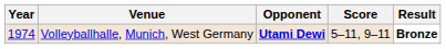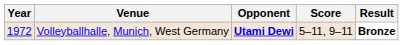 <table class="sortable wikitable" style="font-size: 90%;">
 <tr>
 <th>Year</th>
 <th>Venue</th>
 <th>Opponent</th>
 <th>Score</th>
 <th>Result</th>
 </tr>
 <tr style="background:#F3E6D7">
-<td align="center"><a href='#'>1974</a></td>
+<td align="center"><a href='#'>1972</a></td>
 <td align="left"><a href='#'>Volleyballhalle</a>, <a href='#'>Munich</a>, West Germany</td>
 <td align="left"><strong> <a href='#'>Utami Dewi</a></strong></td>
 <td align="left">5–11, 9–11</td>
 <td style="text-align:left; background:white"> <strong>Bronze</strong></td>
 </tr>
 </table>
